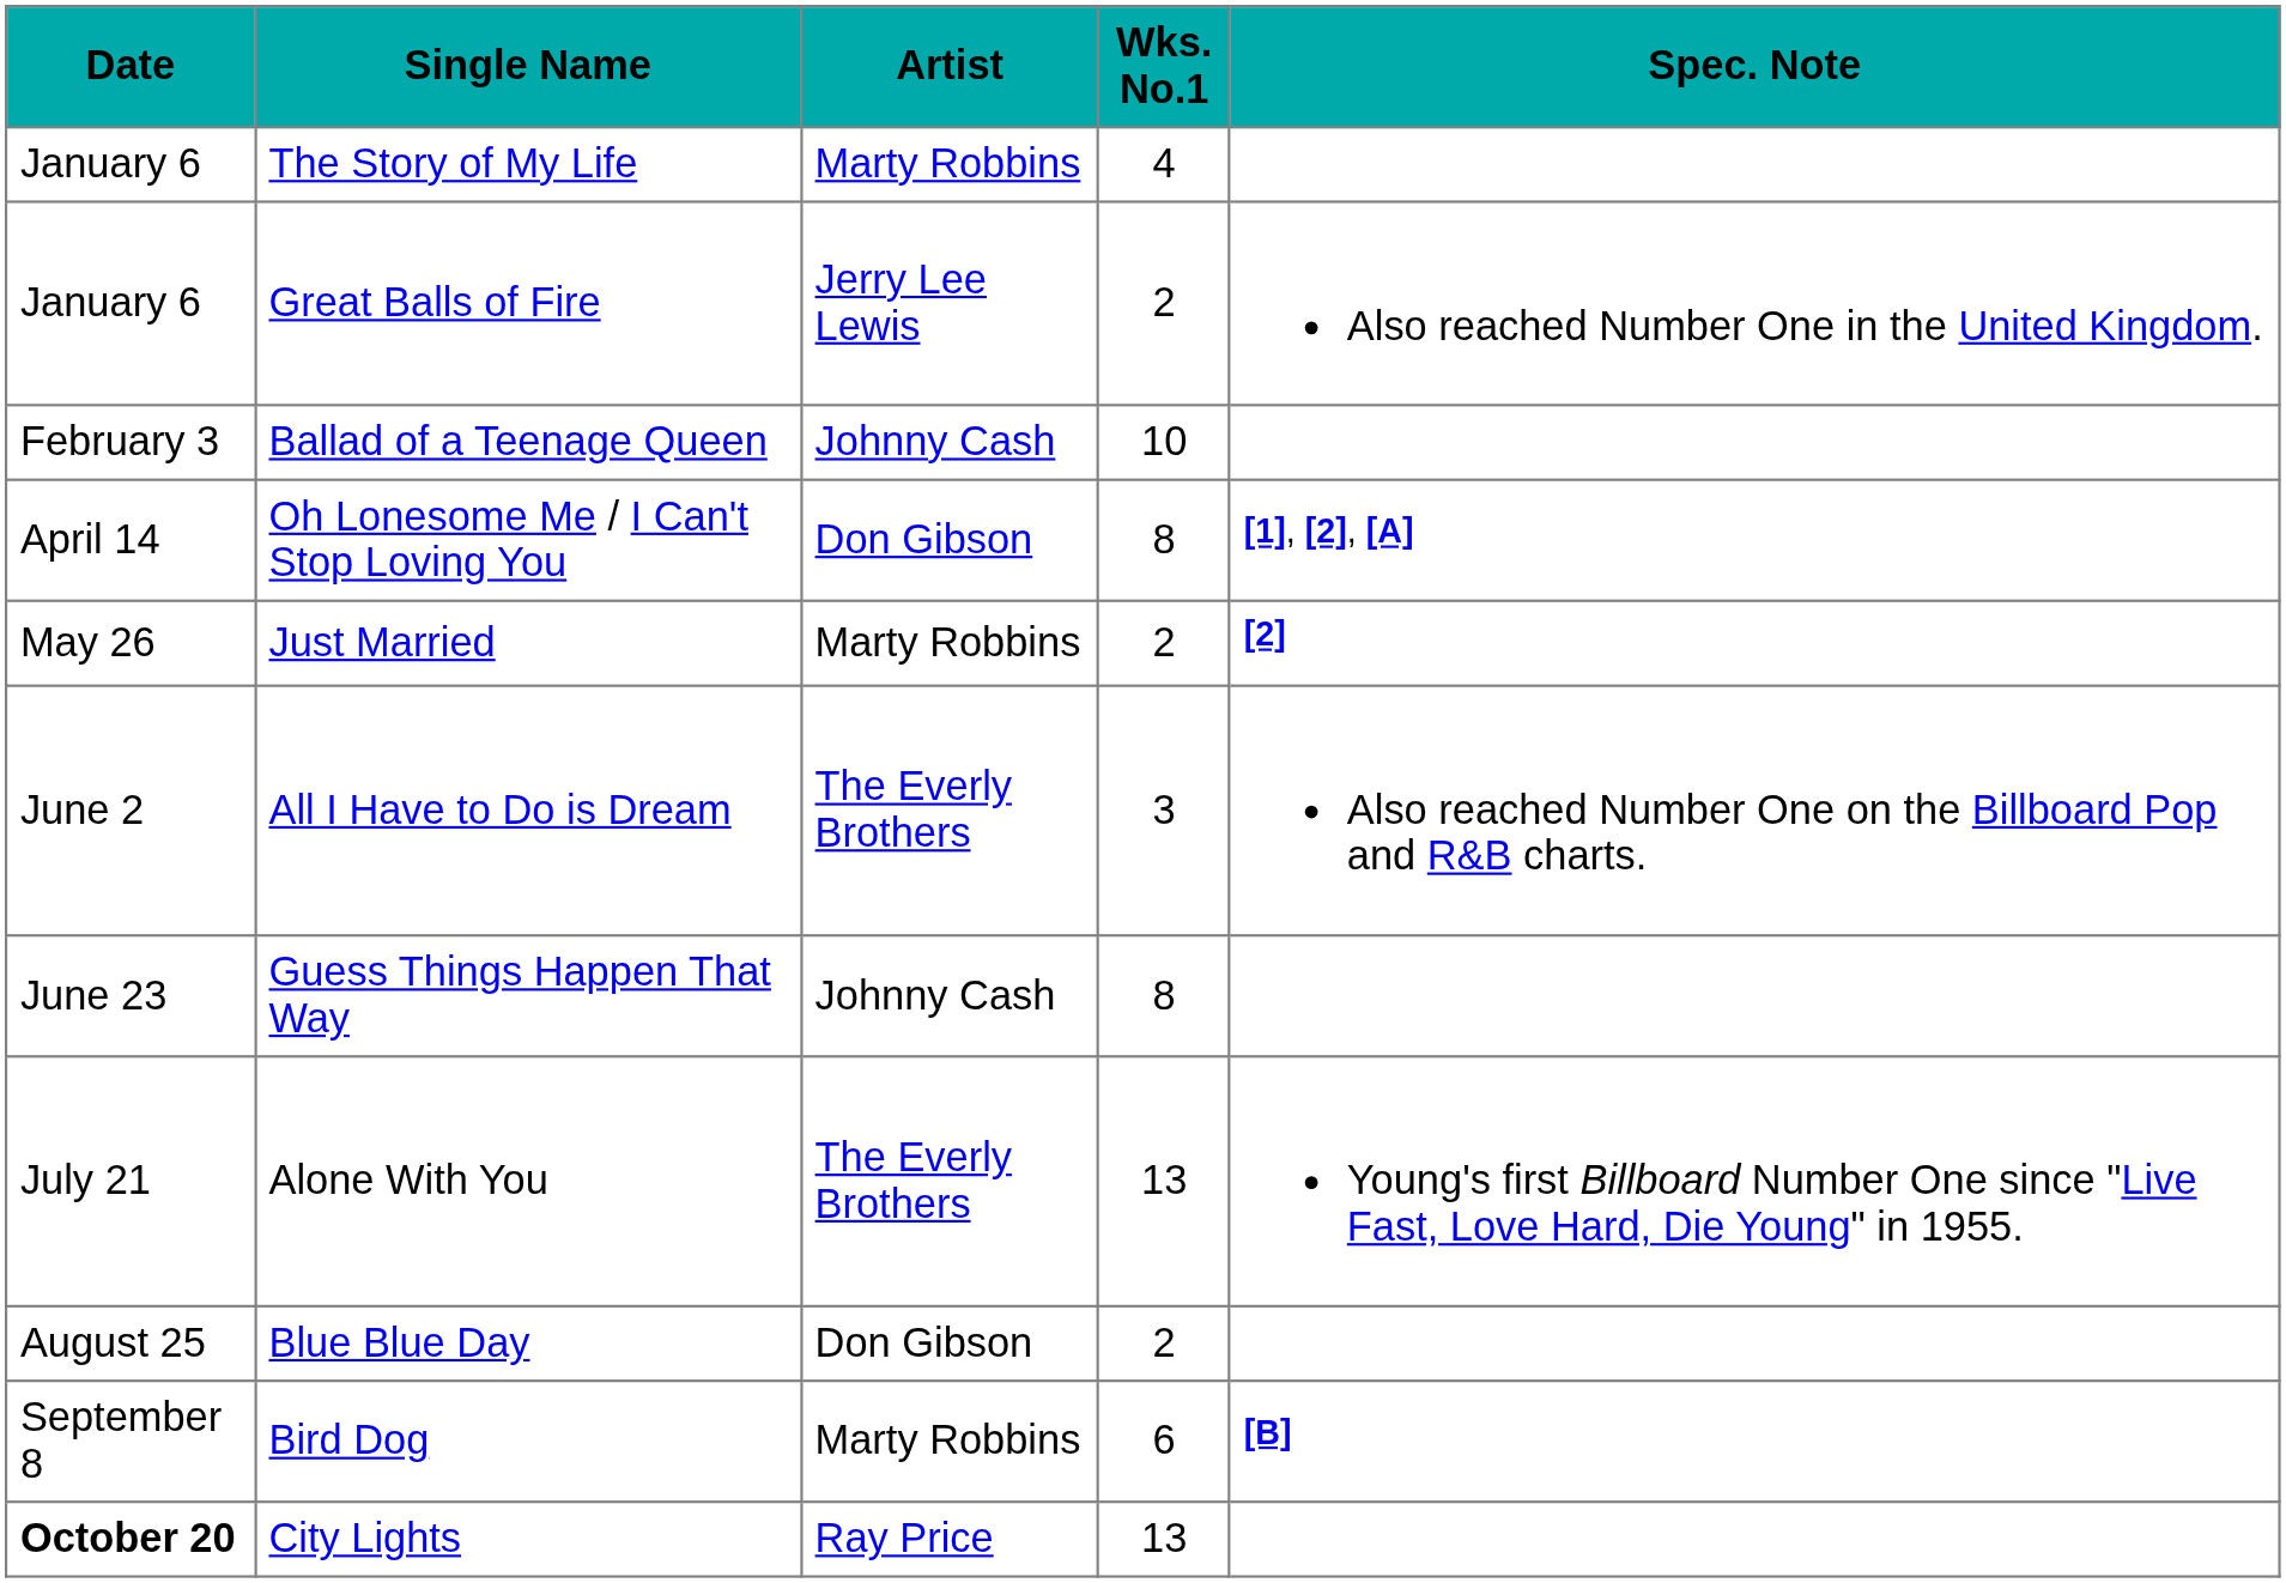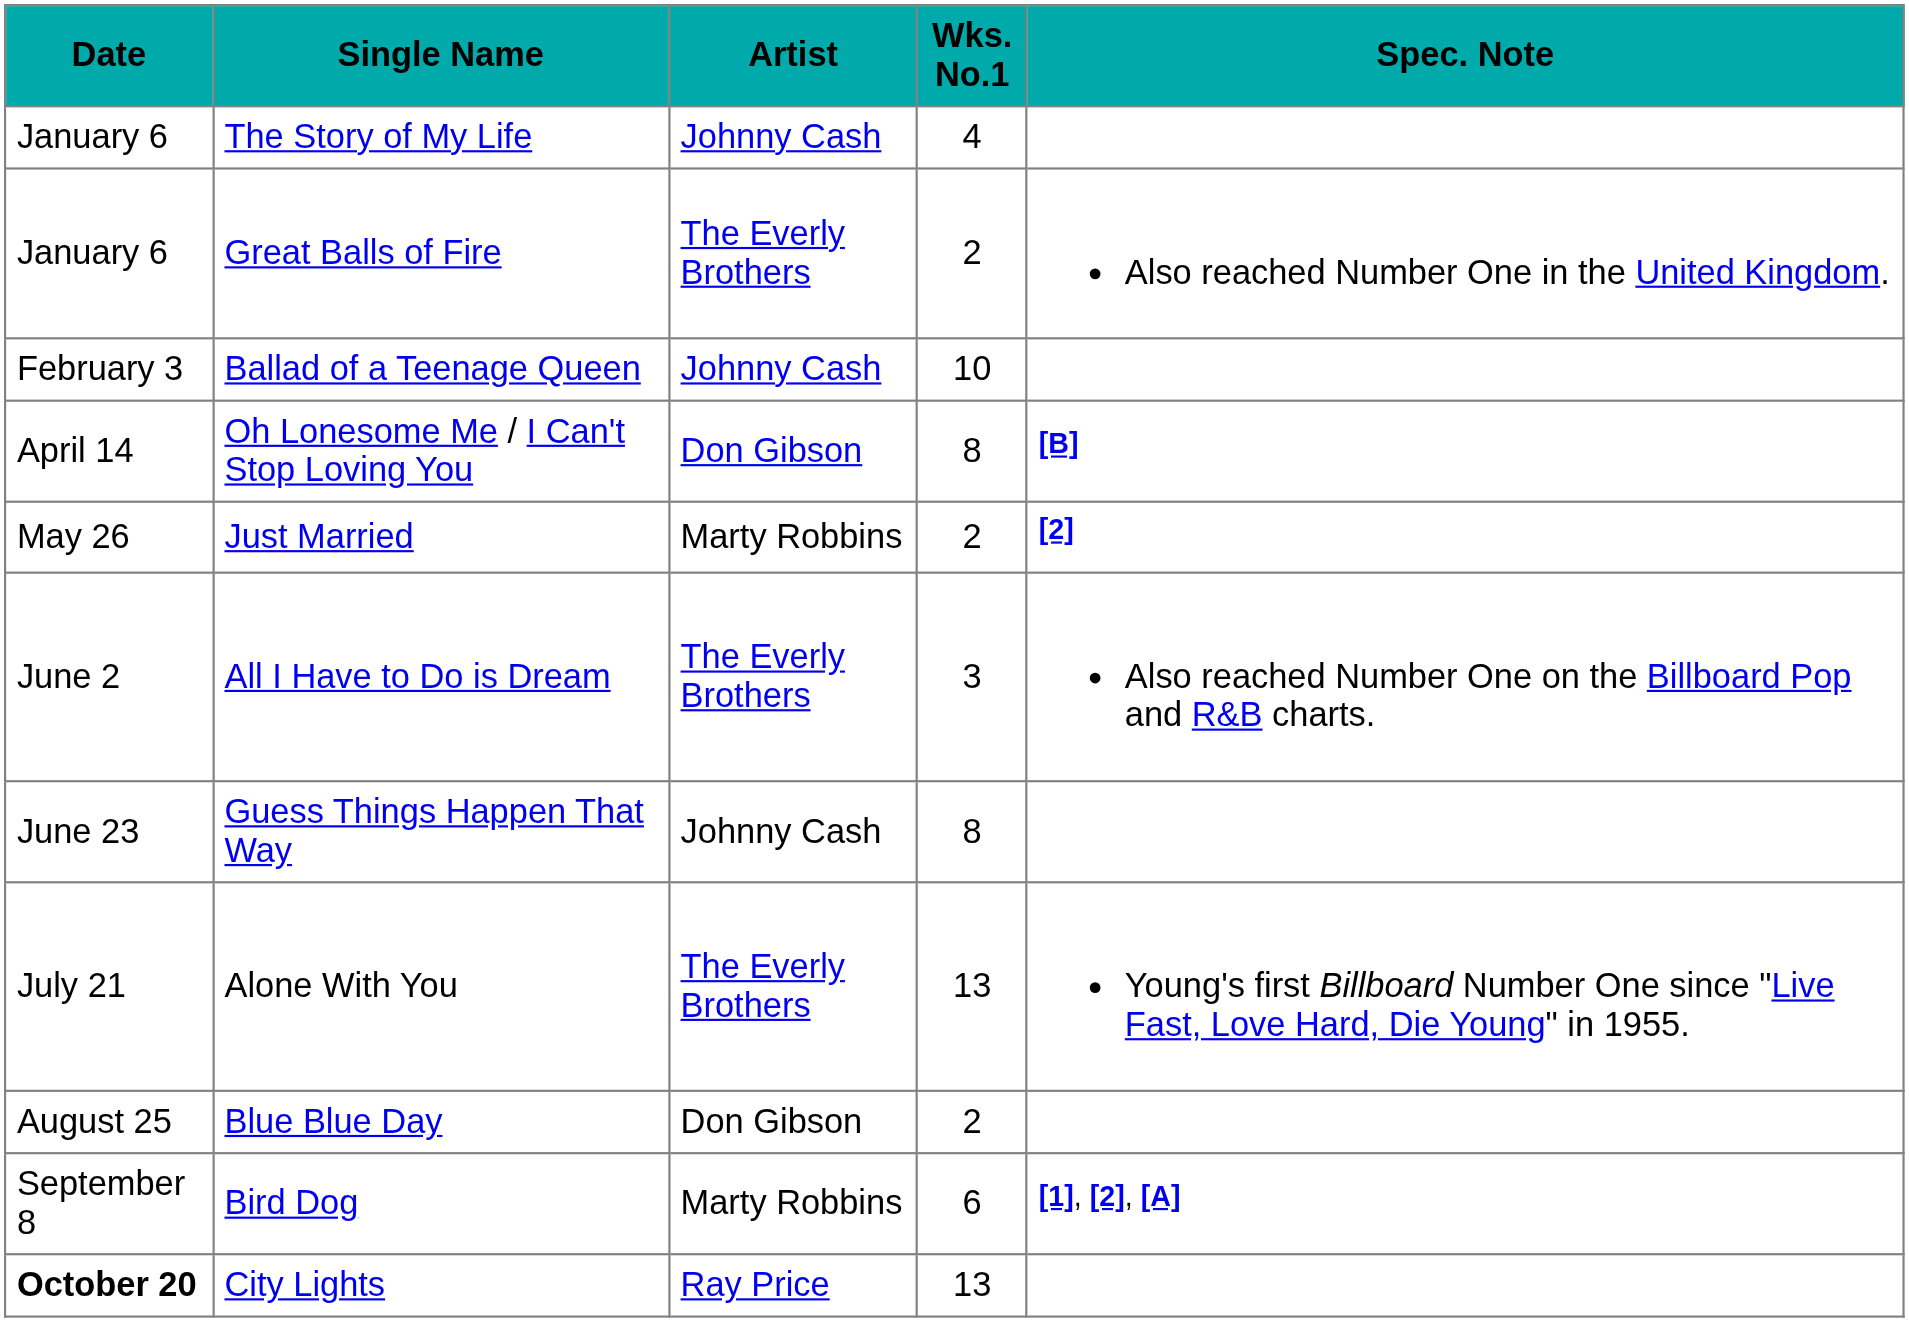 <table border="1" cellpadding="5" cellspacing="1" style="border-collapse: collapse">
 <tr style="background:#00AAAA">
 <th>Date</th>
 <th>Single Name</th>
 <th>Artist</th>
 <th width="40">Wks. No.1</th>
 <th>Spec. Note</th>
 </tr>
 <tr>
 <td>January 6</td>
 <td><a href='#'>The Story of My Life</a></td>
-<td><a href='#'>Marty Robbins</a></td>
+<td><a href='#'>Johnny Cash</a></td>
 <td align="center">4</td>
 <td></td>
 </tr>
 <tr>
 <td>January 6</td>
 <td><a href='#'>Great Balls of Fire</a></td>
-<td><a href='#'>Jerry Lee Lewis</a></td>
+<td><a href='#'>The Everly Brothers</a></td>
 <td align="center">2</td>
 <td><br><ul><li>Also reached Number One in the <a href='#'>United Kingdom</a>.</li></ul></td>
 </tr>
 <tr>
 <td>February 3</td>
 <td><a href='#'>Ballad of a Teenage Queen</a></td>
 <td><a href='#'>Johnny Cash</a></td>
 <td align="center">10</td>
 <td></td>
 </tr>
 <tr>
 <td>April 14</td>
 <td><a href='#'>Oh Lonesome Me</a> / <a href='#'>I Can't Stop Loving You</a></td>
 <td><a href='#'>Don Gibson</a></td>
 <td align="center">8</td>
-<td><sup><span></span><a href='#'><strong>[1]</strong></a>, <span></span><a href='#'><strong>[2]</strong></a>, <span></span><a href='#'><strong>[A]</strong></a></sup></td>
+<td><sup><span></span><a href='#'><strong>[B]</strong></a></sup></td>
 </tr>
 <tr>
 <td>May 26</td>
 <td><a href='#'>Just Married</a></td>
 <td>Marty Robbins</td>
 <td align="center">2</td>
 <td><sup><span></span><a href='#'><strong>[2]</strong></a></sup></td>
 </tr>
 <tr>
 <td>June 2</td>
 <td><a href='#'>All I Have to Do is Dream</a></td>
 <td><a href='#'>The Everly Brothers</a></td>
 <td align="center">3</td>
 <td><br><ul><li>Also reached Number One on the <a href='#'>Billboard Pop</a> and <a href='#'>R&B</a> charts.</li></ul></td>
 </tr>
 <tr>
 <td>June 23</td>
 <td><a href='#'>Guess Things Happen That Way</a></td>
 <td>Johnny Cash</td>
 <td align="center">8</td>
 <td></td>
 </tr>
 <tr>
 <td>July 21</td>
 <td>Alone With You</td>
 <td><a href='#'>The Everly Brothers</a></td>
 <td align="center">13</td>
 <td><br><ul><li>Young's first <em>Billboard</em> Number One since "<a href='#'>Live Fast, Love Hard, Die Young</a>" in 1955.</li></ul></td>
 </tr>
 <tr>
 <td>August 25</td>
 <td><a href='#'>Blue Blue Day</a></td>
 <td>Don Gibson</td>
 <td align="center">2</td>
 <td></td>
 </tr>
 <tr>
 <td>September 8</td>
 <td><a href='#'>Bird Dog</a></td>
 <td>Marty Robbins</td>
 <td align="center">6</td>
-<td><sup><span></span><a href='#'><strong>[B]</strong></a></sup></td>
+<td><sup><span></span><a href='#'><strong>[1]</strong></a>, <span></span><a href='#'><strong>[2]</strong></a>, <span></span><a href='#'><strong>[A]</strong></a></sup></td>
 </tr>
 <tr>
 <td><strong>October 20</strong></td>
 <td><a href='#'>City Lights</a></td>
 <td><a href='#'>Ray Price</a></td>
 <td align="center">13</td>
 <td></td>
 </tr>
 </table>
